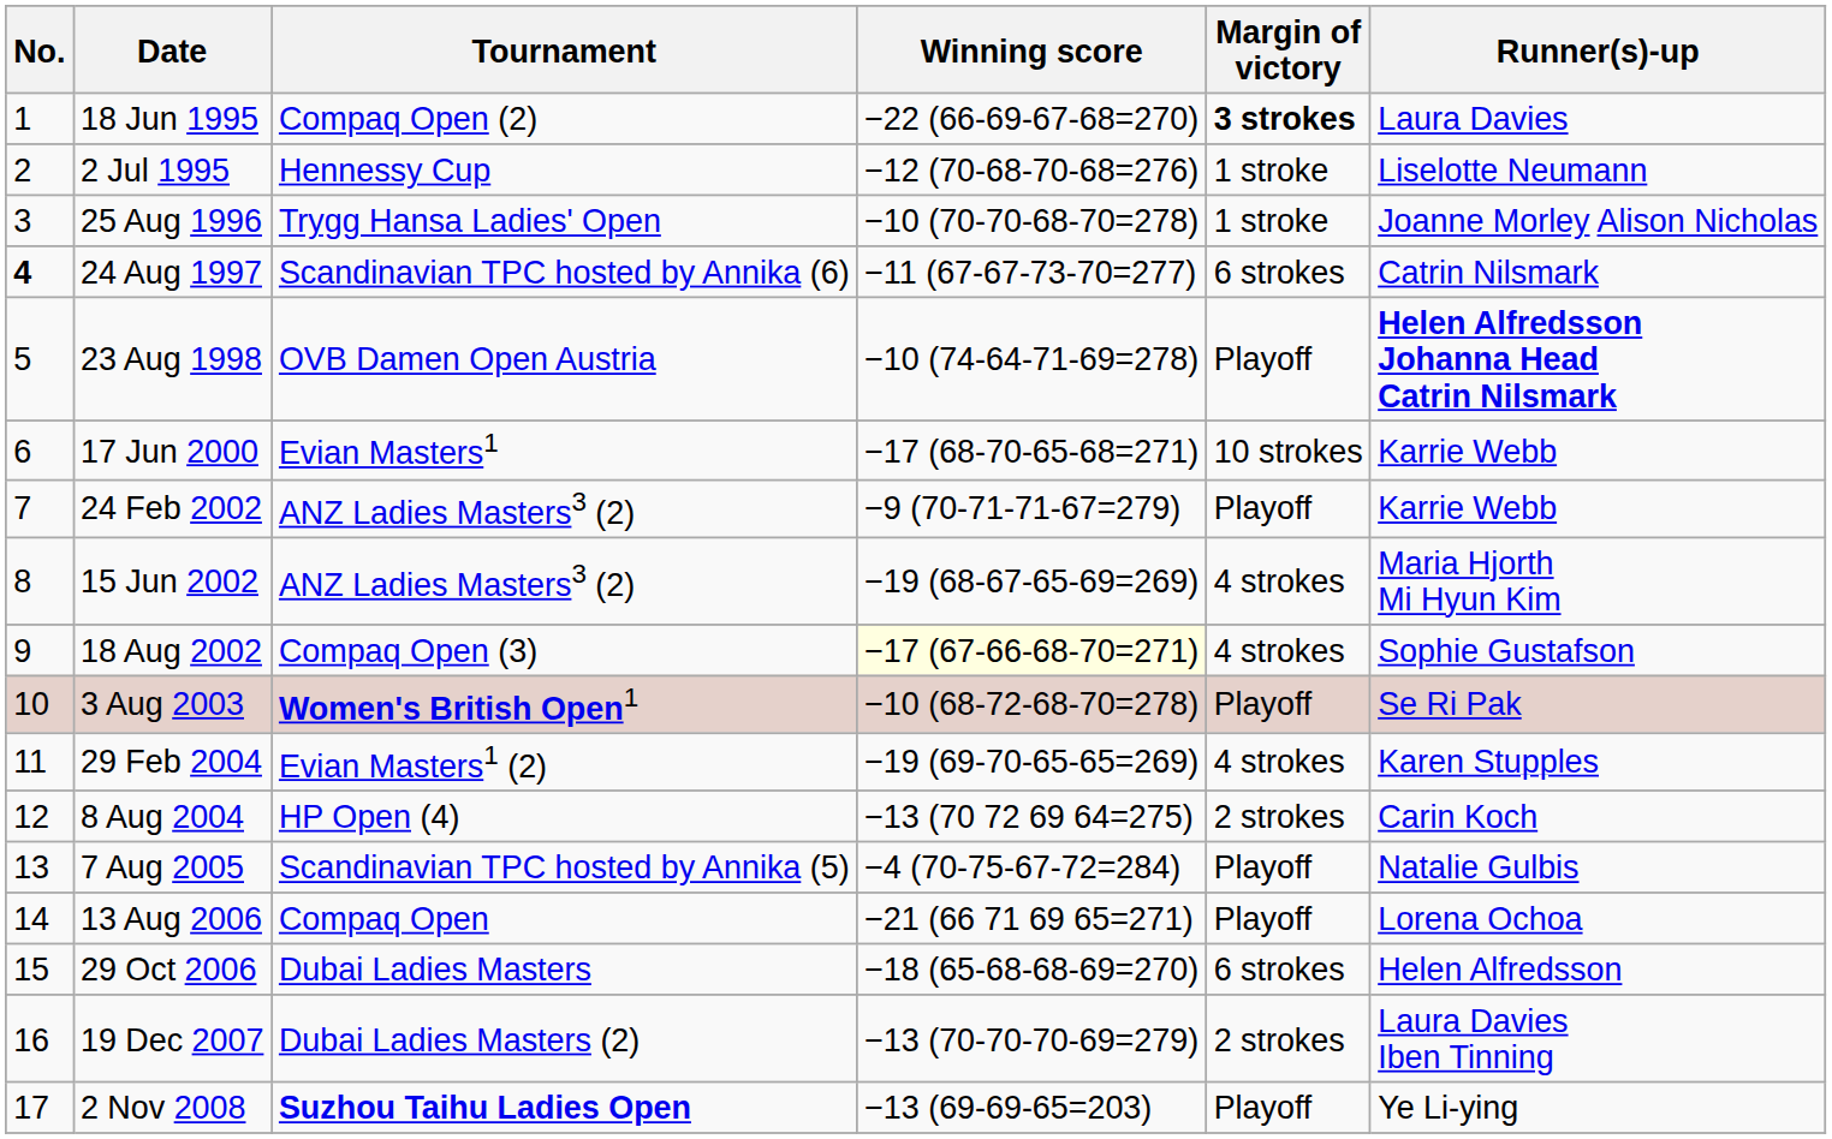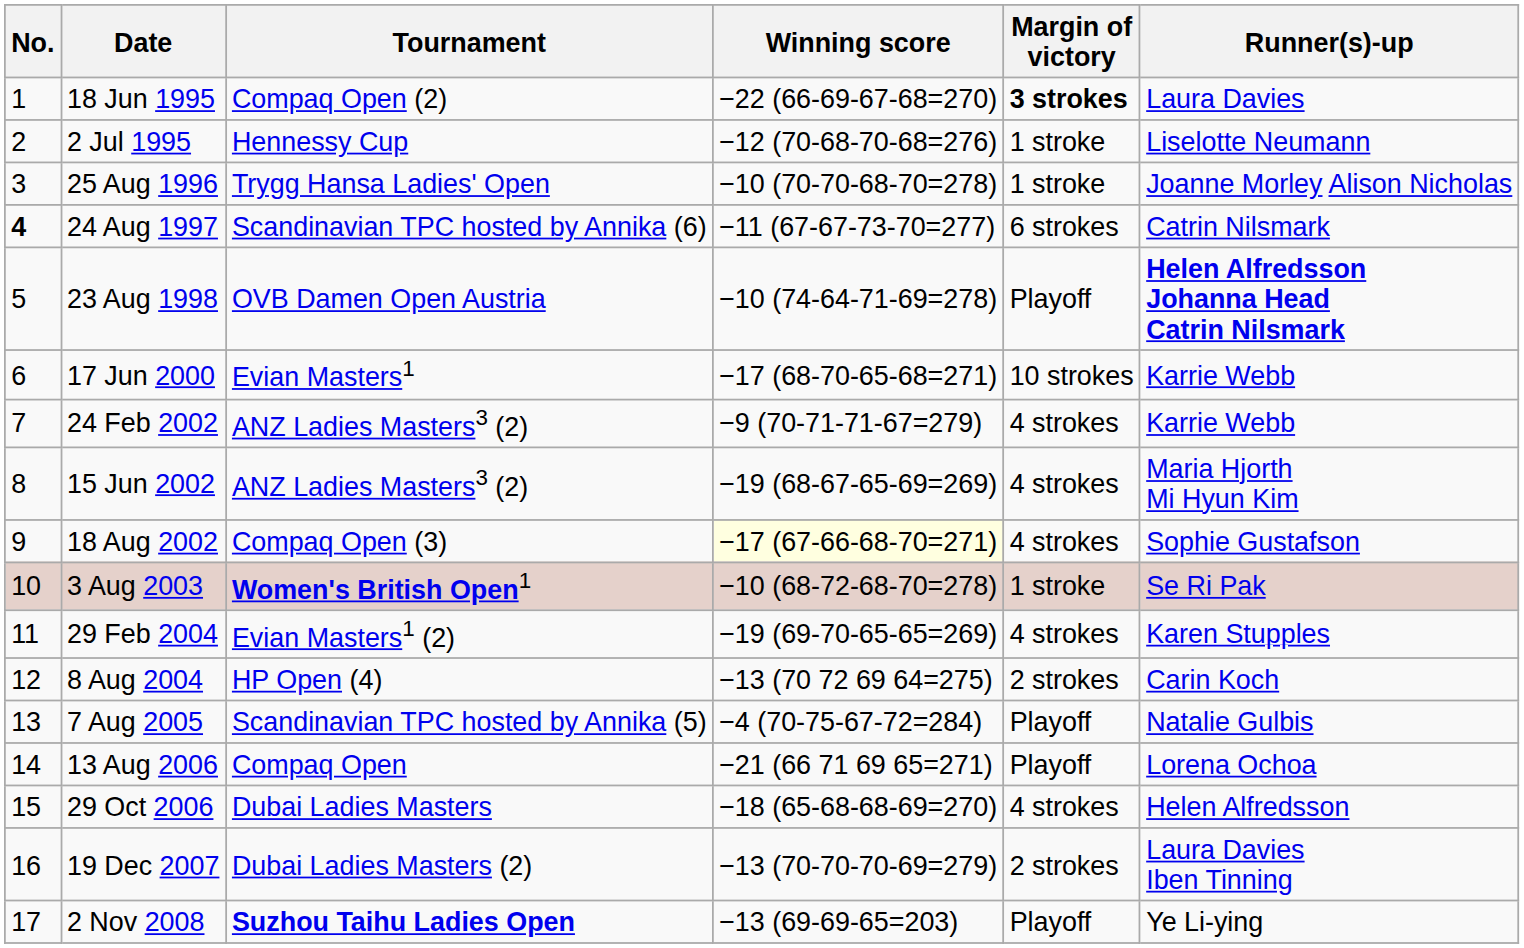 <table class="wikitable" style="font-size:95%;">
 <tr>
 <th>No.</th>
 <th>Date</th>
 <th>Tournament</th>
 <th>Winning score</th>
 <th>Margin of<br>victory</th>
 <th>Runner(s)-up</th>
 </tr>
 <tr>
 <td>1</td>
 <td>18 Jun <a href='#'>1995</a></td>
 <td><a href='#'>Compaq Open</a> (2)</td>
 <td>−22 (66-69-67-68=270)</td>
 <td><strong>3 strokes</strong></td>
 <td> <a href='#'>Laura Davies</a></td>
 </tr>
 <tr>
 <td>2</td>
 <td>2 Jul <a href='#'>1995</a></td>
 <td><a href='#'>Hennessy Cup</a></td>
 <td>−12 (70-68-70-68=276)</td>
 <td>1 stroke</td>
 <td> <a href='#'>Liselotte Neumann</a></td>
 </tr>
 <tr>
 <td>3</td>
 <td>25 Aug <a href='#'>1996</a></td>
 <td><a href='#'>Trygg Hansa Ladies' Open</a></td>
 <td>−10 (70-70-68-70=278)</td>
 <td>1 stroke</td>
 <td> <a href='#'>Joanne Morley</a>  <a href='#'>Alison Nicholas</a></td>
 </tr>
 <tr>
 <td><strong>4</strong></td>
 <td>24 Aug <a href='#'>1997</a></td>
 <td><a href='#'>Scandinavian TPC hosted by Annika</a> (6)</td>
 <td>−11 (67-67-73-70=277)</td>
 <td>6 strokes</td>
 <td> <a href='#'>Catrin Nilsmark</a></td>
 </tr>
 <tr>
 <td>5</td>
 <td>23 Aug <a href='#'>1998</a></td>
 <td><a href='#'>OVB Damen Open Austria</a></td>
 <td>−10 (74-64-71-69=278)</td>
 <td>Playoff</td>
 <td><strong> <a href='#'>Helen Alfredsson</a> <br>  <a href='#'>Johanna Head</a> <br>  <a href='#'>Catrin Nilsmark</a></strong></td>
 </tr>
 <tr>
 <td>6</td>
 <td>17 Jun <a href='#'>2000</a></td>
 <td><a href='#'>Evian Masters</a><sup>1</sup></td>
 <td>−17 (68-70-65-68=271)</td>
 <td>10 strokes</td>
 <td> <a href='#'>Karrie Webb</a></td>
 </tr>
 <tr>
 <td>7</td>
 <td>24 Feb <a href='#'>2002</a></td>
 <td><a href='#'>ANZ Ladies Masters</a><sup>3</sup> (2)</td>
 <td>−9 (70-71-71-67=279)</td>
-<td>Playoff</td>
+<td>4 strokes</td>
 <td> <a href='#'>Karrie Webb</a></td>
 </tr>
 <tr>
 <td>8</td>
 <td>15 Jun <a href='#'>2002</a></td>
 <td><a href='#'>ANZ Ladies Masters</a><sup>3</sup> (2)</td>
 <td>−19 (68-67-65-69=269)</td>
 <td>4 strokes</td>
 <td> <a href='#'>Maria Hjorth</a> <br>  <a href='#'>Mi Hyun Kim</a></td>
 </tr>
 <tr>
 <td>9</td>
 <td>18 Aug <a href='#'>2002</a></td>
 <td><a href='#'>Compaq Open</a> (3)</td>
 <td style="background: lightyellow;">−17 (67-66-68-70=271)</td>
 <td>4 strokes</td>
 <td> <a href='#'>Sophie Gustafson</a></td>
 </tr>
 <tr style="background:#e5d1cb;">
 <td>10</td>
 <td>3 Aug <a href='#'>2003</a></td>
 <td><strong><a href='#'>Women's British Open</a></strong><sup>1</sup></td>
 <td>−10 (68-72-68-70=278)</td>
-<td>Playoff</td>
+<td>1 stroke</td>
 <td> <a href='#'>Se Ri Pak</a></td>
 </tr>
 <tr>
 <td>11</td>
 <td>29 Feb <a href='#'>2004</a></td>
 <td><a href='#'>Evian Masters</a><sup>1</sup> (2)</td>
 <td>−19 (69-70-65-65=269)</td>
 <td>4 strokes</td>
 <td> <a href='#'>Karen Stupples</a></td>
 </tr>
 <tr>
 <td>12</td>
 <td>8 Aug <a href='#'>2004</a></td>
 <td><a href='#'>HP Open</a> (4)</td>
 <td>−13 (70 72 69 64=275)</td>
 <td>2 strokes</td>
 <td> <a href='#'>Carin Koch</a></td>
 </tr>
 <tr>
 <td>13</td>
 <td>7 Aug <a href='#'>2005</a></td>
 <td><a href='#'>Scandinavian TPC hosted by Annika</a> (5)</td>
 <td>−4 (70-75-67-72=284)</td>
 <td>Playoff</td>
 <td> <a href='#'>Natalie Gulbis</a></td>
 </tr>
 <tr>
 <td>14</td>
 <td>13 Aug <a href='#'>2006</a></td>
 <td><a href='#'>Compaq Open</a></td>
 <td>−21 (66 71 69 65=271)</td>
 <td>Playoff</td>
 <td> <a href='#'>Lorena Ochoa</a></td>
 </tr>
 <tr>
 <td>15</td>
 <td>29 Oct <a href='#'>2006</a></td>
 <td><a href='#'>Dubai Ladies Masters</a></td>
 <td>−18 (65-68-68-69=270)</td>
-<td>6 strokes</td>
+<td>4 strokes</td>
 <td> <a href='#'>Helen Alfredsson</a></td>
 </tr>
 <tr>
 <td>16</td>
 <td>19 Dec <a href='#'>2007</a></td>
 <td><a href='#'>Dubai Ladies Masters</a> (2)</td>
 <td>−13 (70-70-70-69=279)</td>
 <td>2 strokes</td>
 <td> <a href='#'>Laura Davies</a> <br>  <a href='#'>Iben Tinning</a></td>
 </tr>
 <tr>
 <td>17</td>
 <td>2 Nov <a href='#'>2008</a></td>
 <td><strong><a href='#'>Suzhou Taihu Ladies Open</a></strong></td>
 <td>−13 (69-69-65=203)</td>
 <td>Playoff</td>
 <td> Ye Li-ying</td>
 </tr>
 </table>
